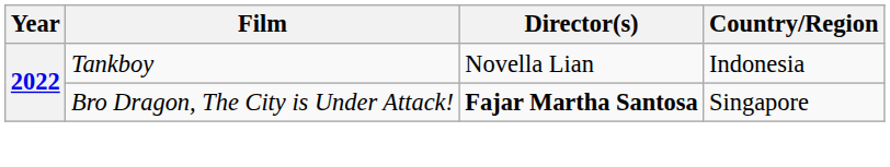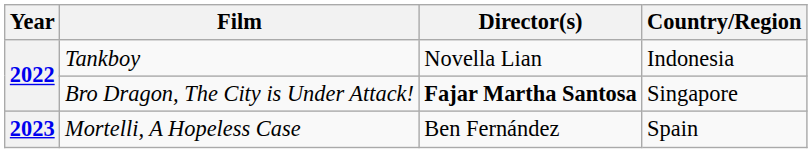 <table class="plainrowheaders wikitable">
 <tr>
 <th>Year</th>
 <th>Film</th>
 <th>Director(s)</th>
 <th>Country/Region</th>
 </tr>
 <tr>
 <th scope="row" rowspan="2"><a href='#'>2022</a></th>
 <td><em>Tankboy</em></td>
 <td>Novella Lian</td>
 <td>Indonesia</td>
 </tr>
 <tr>
 <td><em>Bro Dragon, The City is Under Attack!</em></td>
 <td><strong>Fajar Martha Santosa</strong></td>
 <td>Singapore</td>
 </tr>
+<tr>
+<th scope="row"><a href='#'>2023</a></th>
+<td><em>Mortelli, A Hopeless Case</em></td>
+<td>Ben Fernández</td>
+<td>Spain</td>
+</tr>
 </table>
